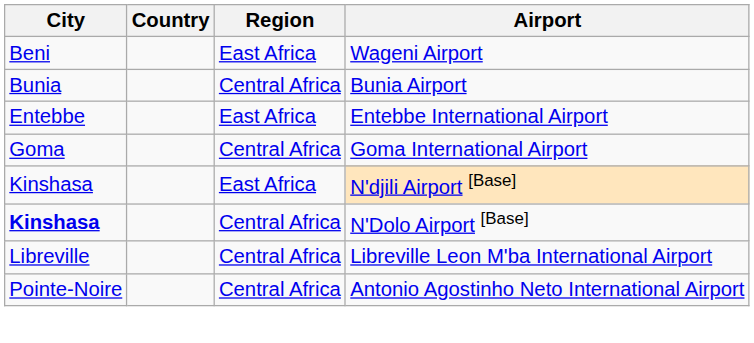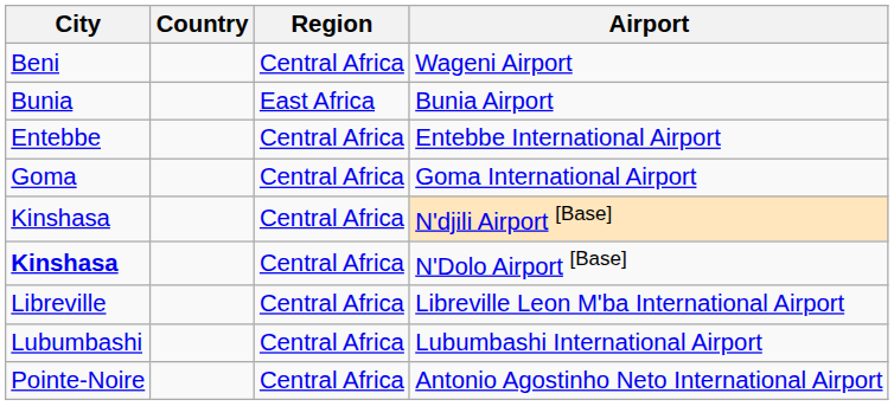 <table class="wikitable sortable">
 <tr>
 <th>City</th>
 <th>Country</th>
 <th>Region</th>
 <th>Airport</th>
 </tr>
 <tr>
 <td><a href='#'>Beni</a></td>
 <td></td>
-<td><a href='#'>East Africa</a></td>
+<td><a href='#'>Central Africa</a></td>
 <td><a href='#'>Wageni Airport</a></td>
 </tr>
 <tr>
 <td><a href='#'>Bunia</a></td>
 <td></td>
-<td><a href='#'>Central Africa</a></td>
+<td><a href='#'>East Africa</a></td>
 <td><a href='#'>Bunia Airport</a></td>
 </tr>
 <tr>
 <td><a href='#'>Entebbe</a></td>
 <td></td>
-<td><a href='#'>East Africa</a></td>
+<td><a href='#'>Central Africa</a></td>
 <td><a href='#'>Entebbe International Airport</a></td>
 </tr>
 <tr>
 <td><a href='#'>Goma</a></td>
 <td></td>
 <td><a href='#'>Central Africa</a></td>
 <td><a href='#'>Goma International Airport</a></td>
 </tr>
 <tr>
 <td><a href='#'>Kinshasa</a></td>
 <td></td>
-<td><a href='#'>East Africa</a></td>
+<td><a href='#'>Central Africa</a></td>
 <td style="background-color: #FFE6BD"><a href='#'>N'djili Airport</a> <sup>[Base]</sup></td>
 </tr>
 <tr>
 <td><strong><a href='#'>Kinshasa</a></strong></td>
 <td></td>
 <td><a href='#'>Central Africa</a></td>
 <td><a href='#'>N'Dolo Airport</a> <sup>[Base]</sup></td>
 </tr>
 <tr>
 <td><a href='#'>Libreville</a></td>
 <td></td>
 <td><a href='#'>Central Africa</a></td>
 <td><a href='#'>Libreville Leon M'ba International Airport</a></td>
 </tr>
 <tr>
+<td><a href='#'>Lubumbashi</a></td>
+<td></td>
+<td><a href='#'>Central Africa</a></td>
+<td><a href='#'>Lubumbashi International Airport</a></td>
+</tr>
+<tr>
 <td><a href='#'>Pointe-Noire</a></td>
 <td></td>
 <td><a href='#'>Central Africa</a></td>
 <td><a href='#'>Antonio Agostinho Neto International Airport</a></td>
 </tr>
 </table>
